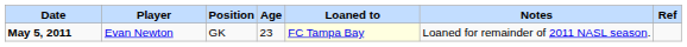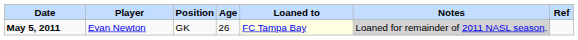 <table class="wikitable" style="text-align:left; font-size:95%;">
 <tr>
 <th style="background:#c2ddff; width:120px;">Date</th>
 <th style="background:#c2ddff; width:130px;">Player</th>
 <th style="background:#c2ddff; width:50px;">Position</th>
 <th style="background:#c2ddff; width:30px;">Age</th>
 <th style="background:#c2ddff; width:170px;">Loaned to</th>
 <th style="background:#c2ddff; width:300px;">Notes</th>
 <th style="background:#c2ddff; width:30px;">Ref</th>
 </tr>
 <tr>
 <td><strong>May 5, 2011</strong></td>
 <td> <a href='#'>Evan Newton</a></td>
 <td>GK</td>
-<td>23</td>
+<td>26</td>
 <td style="background: lightyellow;"> <a href='#'>FC Tampa Bay</a></td>
-<td>Loaned for remainder of <a href='#'>2011 NASL season</a>.</td>
+<td style="background: lightgrey;">Loaned for remainder of <a href='#'>2011 NASL season</a>.</td>
 <td></td>
 </tr>
 </table>
